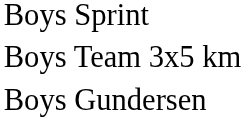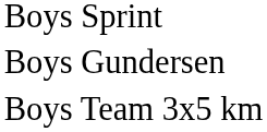 <table>
 <tr>
 <td>Boys Sprint</td>
+<td></td>
+<td></td>
+<td></td>
+</tr>
+<tr>
+<td>Boys Gundersen</td>
 <td></td>
 <td></td>
 <td></td>
 </tr>
 <tr>
 <td>Boys Team 3x5 km</td>
 <td></td>
 <td></td>
 <td></td>
 </tr>
-<tr>
-<td>Boys Gundersen</td>
-<td></td>
-<td></td>
-<td></td>
-</tr>
 </table>
